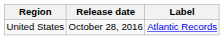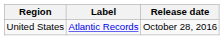 <table class="wikitable">
 <tr>
 <th>Region</th>
+<th>Label</th>
 <th>Release date</th>
-<th>Label</th>
 </tr>
 <tr>
 <td>United States</td>
+<td><a href='#'>Atlantic Records</a></td>
 <td>October 28, 2016</td>
-<td><a href='#'>Atlantic Records</a></td>
 </tr>
 </table>
